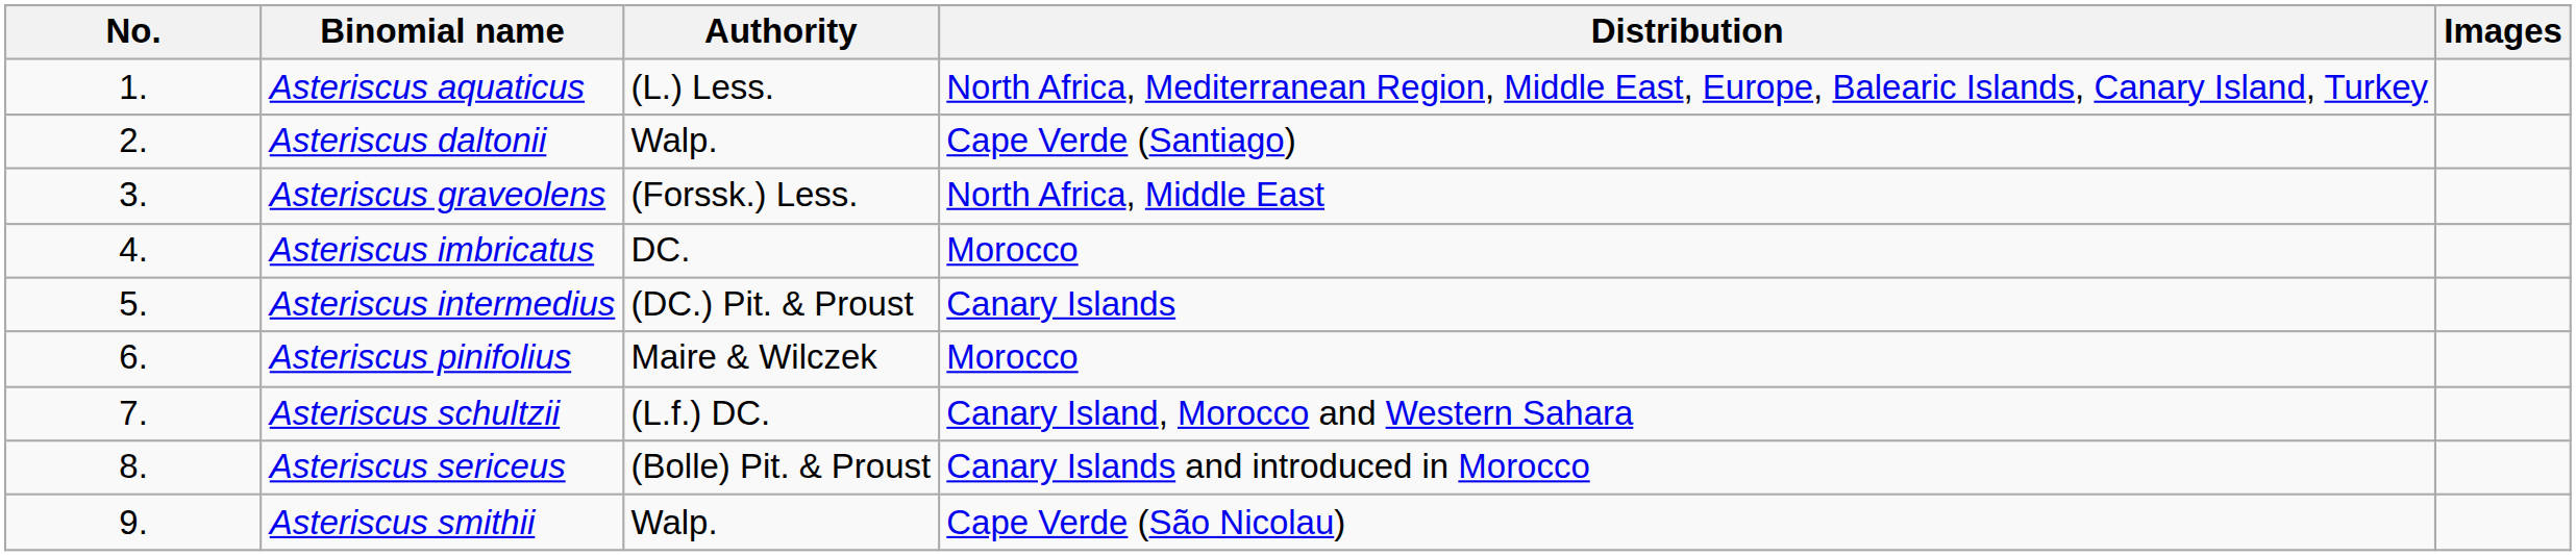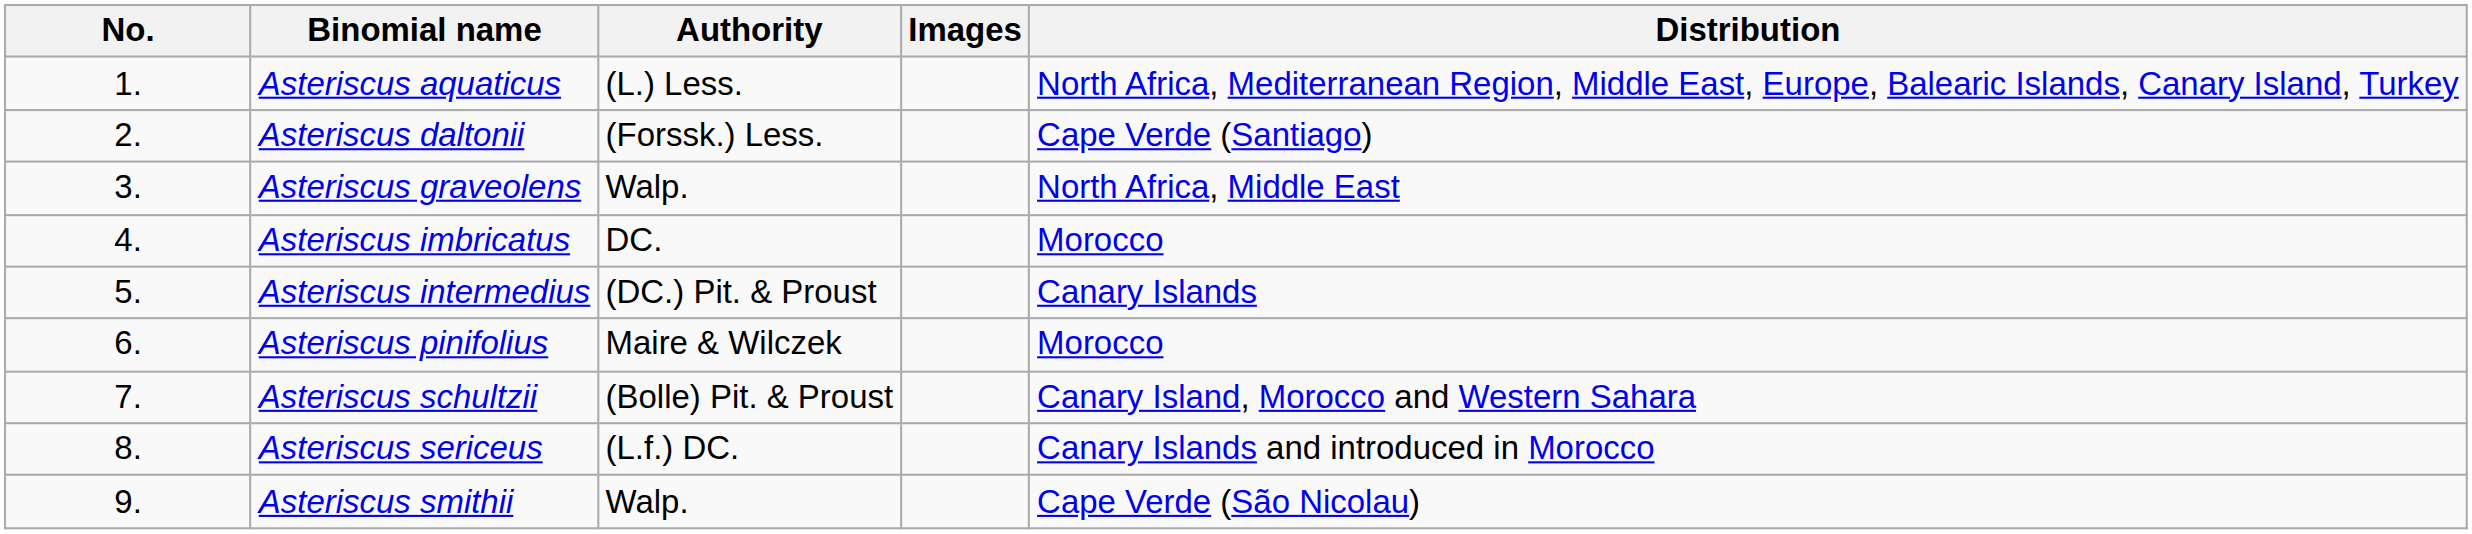 <table class="wikitable sortable">
 <tr>
 <th>No.</th>
 <th>Binomial name</th>
 <th>Authority</th>
+<th>Images</th>
 <th>Distribution</th>
-<th>Images</th>
 </tr>
 <tr style="vertical-align: top;">
 <td width=10% align=center>1.</td>
 <td align=left><em><a href='#'>Asteriscus aquaticus</a></em></td>
 <td>(L.) Less.</td>
+<td></td>
 <td><a href='#'>North Africa</a>, <a href='#'>Mediterranean Region</a>, <a href='#'>Middle East</a>, <a href='#'>Europe</a>, <a href='#'>Balearic Islands</a>, <a href='#'>Canary Island</a>, <a href='#'>Turkey</a></td>
-<td></td>
 </tr>
 <tr style="vertical-align: top;">
 <td width=10% align=center>2.</td>
 <td align="left"><em><a href='#'>Asteriscus daltonii</a></em></td>
-<td>Walp.</td>
+<td align="left">(Forssk.) Less.</td>
+<td></td>
 <td><a href='#'>Cape Verde</a> (<a href='#'>Santiago</a>)</td>
-<td></td>
 </tr>
 <tr style="vertical-align: top;">
 <td width=10% align=center>3.</td>
 <td align="left"><em><a href='#'>Asteriscus graveolens</a></em></td>
-<td align="left">(Forssk.) Less.</td>
+<td>Walp.</td>
+<td></td>
 <td><a href='#'>North Africa</a>, <a href='#'>Middle East</a></td>
-<td></td>
 </tr>
 <tr style="vertical-align: top;">
 <td width=10% align=center>4.</td>
 <td align="left"><em><a href='#'>Asteriscus imbricatus</a></em></td>
 <td align="left">DC.</td>
+<td></td>
 <td><a href='#'>Morocco</a></td>
-<td></td>
 </tr>
 <tr style="vertical-align: top;">
 <td width=10% align=center>5.</td>
 <td align="left"><em><a href='#'>Asteriscus intermedius</a></em></td>
 <td align="left">(DC.) Pit. & Proust</td>
+<td></td>
 <td><a href='#'>Canary Islands</a></td>
-<td></td>
 </tr>
 <tr style="vertical-align: top;">
 <td width=10% align=center>6.</td>
 <td align="left"><em><a href='#'>Asteriscus pinifolius</a></em></td>
 <td align="left">Maire & Wilczek</td>
+<td></td>
 <td><a href='#'>Morocco</a></td>
-<td></td>
 </tr>
 <tr style="vertical-align: top;">
 <td width=10% align=center>7.</td>
 <td align="left"><em><a href='#'>Asteriscus schultzii</a></em></td>
-<td align="left">(L.f.) DC.</td>
+<td align="left">(Bolle) Pit. & Proust</td>
+<td></td>
 <td><a href='#'>Canary Island</a>, <a href='#'>Morocco</a> and <a href='#'>Western Sahara</a></td>
-<td></td>
 </tr>
 <tr style="vertical-align: top;">
 <td width=10% align=center>8.</td>
 <td align="left"><em><a href='#'>Asteriscus sericeus</a></em></td>
-<td align="left">(Bolle) Pit. & Proust</td>
+<td align="left">(L.f.) DC.</td>
+<td></td>
 <td><a href='#'>Canary Islands</a> and introduced in <a href='#'>Morocco</a></td>
-<td></td>
 </tr>
 <tr style="vertical-align: top;">
 <td width=10% align=center>9.</td>
 <td align="left"><em><a href='#'>Asteriscus smithii</a></em></td>
 <td align="left">Walp.</td>
+<td></td>
 <td><a href='#'>Cape Verde</a> (<a href='#'>São Nicolau</a>)</td>
-<td></td>
 </tr>
 </table>
